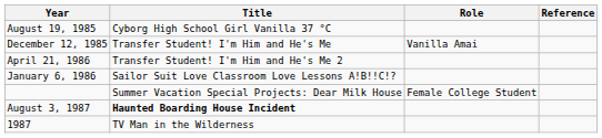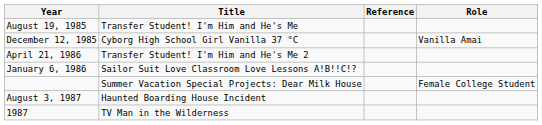 <table class="wikitable">
 <tr>
 <th>Year</th>
 <th>Title</th>
+<th>Reference</th>
 <th>Role</th>
-<th>Reference</th>
 </tr>
 <tr>
 <td>August 19, 1985</td>
-<td>Cyborg High School Girl Vanilla 37 °C</td>
+<td>Transfer Student! I'm Him and He's Me</td>
 <td></td>
 <td></td>
 </tr>
 <tr>
 <td>December 12, 1985</td>
-<td>Transfer Student! I'm Him and He's Me</td>
+<td>Cyborg High School Girl Vanilla 37 °C</td>
+<td></td>
 <td>Vanilla Amai</td>
-<td></td>
 </tr>
 <tr>
 <td>April 21, 1986</td>
 <td>Transfer Student! I'm Him and He's Me 2</td>
 <td></td>
 <td></td>
 </tr>
 <tr>
 <td>January 6, 1986</td>
 <td>Sailor Suit Love Classroom Love Lessons A!B!!C!?</td>
 <td></td>
 <td></td>
 </tr>
 <tr>
 <td></td>
 <td>Summer Vacation Special Projects: Dear Milk House</td>
+<td></td>
 <td>Female College Student</td>
-<td></td>
 </tr>
 <tr>
 <td>August 3, 1987</td>
-<td><strong>Haunted Boarding House Incident</strong></td>
+<td>Haunted Boarding House Incident</td>
 <td></td>
 <td></td>
 </tr>
 <tr>
 <td>1987</td>
 <td>TV Man in the Wilderness</td>
 <td></td>
 <td></td>
 </tr>
 </table>
